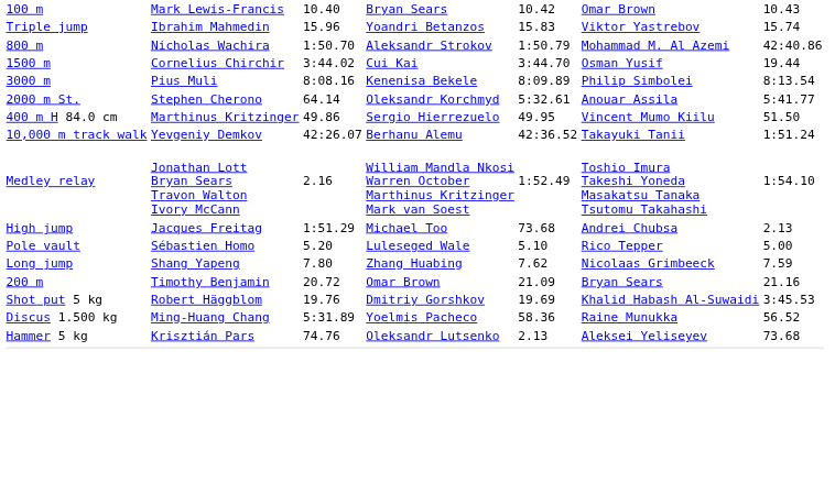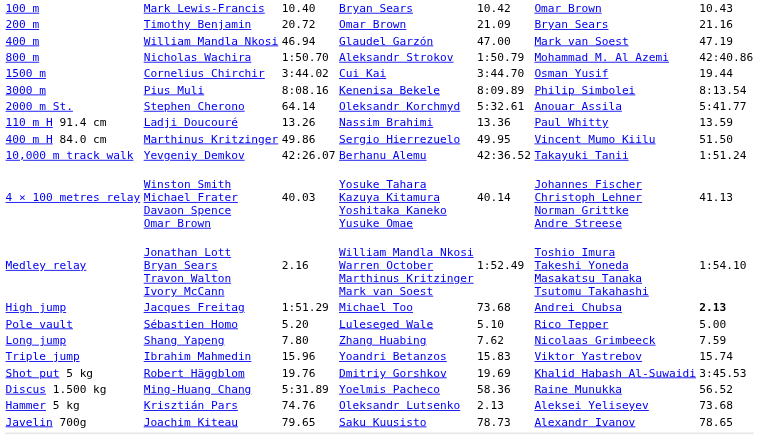 <table>
 <tr>
 <td><a href='#'>100 m</a></td>
 <td><a href='#'>Mark Lewis-Francis</a><br></td>
 <td>10.40</td>
 <td><a href='#'>Bryan Sears</a><br></td>
 <td>10.42</td>
 <td><a href='#'>Omar Brown</a><br></td>
 <td>10.43</td>
 </tr>
 <tr>
-<td><a href='#'>Triple jump</a></td>
-<td><a href='#'>Ibrahim Mahmedin</a><br></td>
-<td>15.96</td>
-<td><a href='#'>Yoandri Betanzos</a><br></td>
-<td>15.83</td>
-<td><a href='#'>Viktor Yastrebov</a><br></td>
-<td>15.74</td>
+<td><a href='#'>200 m</a></td>
+<td><a href='#'>Timothy Benjamin</a><br></td>
+<td>20.72</td>
+<td><a href='#'>Omar Brown</a><br></td>
+<td>21.09</td>
+<td><a href='#'>Bryan Sears</a><br></td>
+<td>21.16</td>
+</tr>
+<tr>
+<td><a href='#'>400 m</a></td>
+<td><a href='#'>William Mandla Nkosi</a><br></td>
+<td>46.94</td>
+<td><a href='#'>Glaudel Garzón</a><br></td>
+<td>47.00</td>
+<td><a href='#'>Mark van Soest</a><br></td>
+<td>47.19</td>
 </tr>
 <tr>
 <td><a href='#'>800 m</a></td>
 <td><a href='#'>Nicholas Wachira</a><br></td>
 <td>1:50.70</td>
 <td><a href='#'>Aleksandr Strokov</a><br></td>
 <td>1:50.79</td>
 <td><a href='#'>Mohammad M. Al Azemi</a><br></td>
 <td>42:40.86</td>
 </tr>
 <tr>
 <td><a href='#'>1500 m</a></td>
 <td><a href='#'>Cornelius Chirchir</a><br></td>
 <td>3:44.02</td>
 <td><a href='#'>Cui Kai</a><br></td>
 <td>3:44.70</td>
 <td><a href='#'>Osman Yusif</a><br></td>
 <td>19.44</td>
 </tr>
 <tr>
 <td><a href='#'>3000 m</a></td>
 <td><a href='#'>Pius Muli</a><br></td>
 <td>8:08.16</td>
 <td><a href='#'>Kenenisa Bekele</a><br></td>
 <td>8:09.89</td>
 <td><a href='#'>Philip Simbolei</a><br></td>
 <td>8:13.54</td>
 </tr>
 <tr>
 <td><a href='#'>2000 m St.</a></td>
 <td><a href='#'>Stephen Cherono</a><br></td>
 <td>64.14</td>
 <td><a href='#'>Oleksandr Korchmyd</a><br></td>
 <td>5:32.61</td>
 <td><a href='#'>Anouar Assila</a><br></td>
 <td>5:41.77</td>
 </tr>
 <tr>
+<td><a href='#'>110 m H</a> 91.4 cm</td>
+<td><a href='#'>Ladji Doucouré</a><br></td>
+<td>13.26</td>
+<td><a href='#'>Nassim Brahimi</a><br></td>
+<td>13.36</td>
+<td><a href='#'>Paul Whitty</a><br></td>
+<td>13.59</td>
+</tr>
+<tr>
 <td><a href='#'>400 m H</a> 84.0 cm</td>
 <td><a href='#'>Marthinus Kritzinger</a><br></td>
 <td>49.86</td>
 <td><a href='#'>Sergio Hierrezuelo</a><br></td>
 <td>49.95</td>
 <td><a href='#'>Vincent Mumo Kiilu</a><br></td>
 <td>51.50</td>
 </tr>
 <tr>
 <td><a href='#'>10,000 m track walk</a></td>
 <td><a href='#'>Yevgeniy Demkov</a><br></td>
 <td>42:26.07</td>
 <td><a href='#'>Berhanu Alemu</a><br></td>
 <td>42:36.52</td>
 <td><a href='#'>Takayuki Tanii</a><br></td>
 <td>1:51.24</td>
 </tr>
 <tr>
+<td><a href='#'>4 × 100 metres relay</a></td>
+<td><br><a href='#'>Winston Smith</a><br><a href='#'>Michael Frater</a><br><a href='#'>Davaon Spence</a><br><a href='#'>Omar Brown</a></td>
+<td>40.03</td>
+<td><br><a href='#'>Yosuke Tahara</a><br><a href='#'>Kazuya Kitamura</a><br><a href='#'>Yoshitaka Kaneko</a><br><a href='#'>Yusuke Omae</a></td>
+<td>40.14</td>
+<td><br><a href='#'>Johannes Fischer</a><br><a href='#'>Christoph Lehner</a><br><a href='#'>Norman Grittke</a><br><a href='#'>Andre Streese</a></td>
+<td>41.13</td>
+</tr>
+<tr>
 <td><a href='#'>Medley relay</a></td>
 <td><br><a href='#'>Jonathan Lott</a><br><a href='#'>Bryan Sears</a><br><a href='#'>Travon Walton</a><br><a href='#'>Ivory McCann</a></td>
 <td>2.16</td>
 <td><br><a href='#'>William Mandla Nkosi</a><br><a href='#'>Warren October</a><br><a href='#'>Marthinus Kritzinger</a><br><a href='#'>Mark van Soest</a></td>
 <td>1:52.49</td>
 <td><br><a href='#'>Toshio Imura</a><br><a href='#'>Takeshi Yoneda</a><br><a href='#'>Masakatsu Tanaka</a><br><a href='#'>Tsutomu Takahashi</a></td>
 <td>1:54.10</td>
 </tr>
 <tr>
 <td><a href='#'>High jump</a></td>
 <td><a href='#'>Jacques Freitag</a><br></td>
 <td>1:51.29</td>
 <td><a href='#'>Michael Too</a><br></td>
 <td>73.68</td>
 <td><a href='#'>Andrei Chubsa</a><br></td>
-<td>2.13</td>
+<td><strong>2.13</strong></td>
 </tr>
 <tr>
 <td><a href='#'>Pole vault</a></td>
 <td><a href='#'>Sébastien Homo</a><br></td>
 <td>5.20</td>
 <td><a href='#'>Luleseged Wale</a><br></td>
 <td>5.10</td>
 <td><a href='#'>Rico Tepper</a><br></td>
 <td>5.00</td>
 </tr>
 <tr>
 <td><a href='#'>Long jump</a></td>
 <td><a href='#'>Shang Yapeng</a><br></td>
 <td>7.80</td>
 <td><a href='#'>Zhang Huabing</a><br></td>
 <td>7.62</td>
 <td><a href='#'>Nicolaas Grimbeeck</a><br></td>
 <td>7.59</td>
 </tr>
 <tr>
-<td><a href='#'>200 m</a></td>
-<td><a href='#'>Timothy Benjamin</a><br></td>
-<td>20.72</td>
-<td><a href='#'>Omar Brown</a><br></td>
-<td>21.09</td>
-<td><a href='#'>Bryan Sears</a><br></td>
-<td>21.16</td>
+<td><a href='#'>Triple jump</a></td>
+<td><a href='#'>Ibrahim Mahmedin</a><br></td>
+<td>15.96</td>
+<td><a href='#'>Yoandri Betanzos</a><br></td>
+<td>15.83</td>
+<td><a href='#'>Viktor Yastrebov</a><br></td>
+<td>15.74</td>
 </tr>
 <tr>
 <td><a href='#'>Shot put</a> 5 kg</td>
 <td><a href='#'>Robert Häggblom</a><br></td>
 <td>19.76</td>
 <td><a href='#'>Dmitriy Gorshkov</a><br></td>
 <td>19.69</td>
 <td><a href='#'>Khalid Habash Al-Suwaidi</a><br></td>
 <td>3:45.53</td>
 </tr>
 <tr>
 <td><a href='#'>Discus</a> 1.500 kg</td>
 <td><a href='#'>Ming-Huang Chang</a><br></td>
 <td>5:31.89</td>
 <td><a href='#'>Yoelmis Pacheco</a><br></td>
 <td>58.36</td>
 <td><a href='#'>Raine Munukka</a><br></td>
 <td>56.52</td>
 </tr>
 <tr>
 <td><a href='#'>Hammer</a> 5 kg</td>
 <td><a href='#'>Krisztián Pars</a><br></td>
 <td>74.76</td>
 <td><a href='#'>Oleksandr Lutsenko</a><br></td>
 <td>2.13</td>
 <td><a href='#'>Aleksei Yeliseyev</a><br></td>
 <td>73.68</td>
 </tr>
 <tr>
+<td><a href='#'>Javelin</a> 700g</td>
+<td><a href='#'>Joachim Kiteau</a><br></td>
+<td>79.65</td>
+<td><a href='#'>Saku Kuusisto</a><br></td>
+<td>78.73</td>
+<td><a href='#'>Alexandr Ivanov</a><br></td>
+<td>78.65</td>
+</tr>
+<tr>
 </tr>
 <tr bgcolor= e8e8e8>
 <td colspan=7></td>
 </tr>
 </table>
